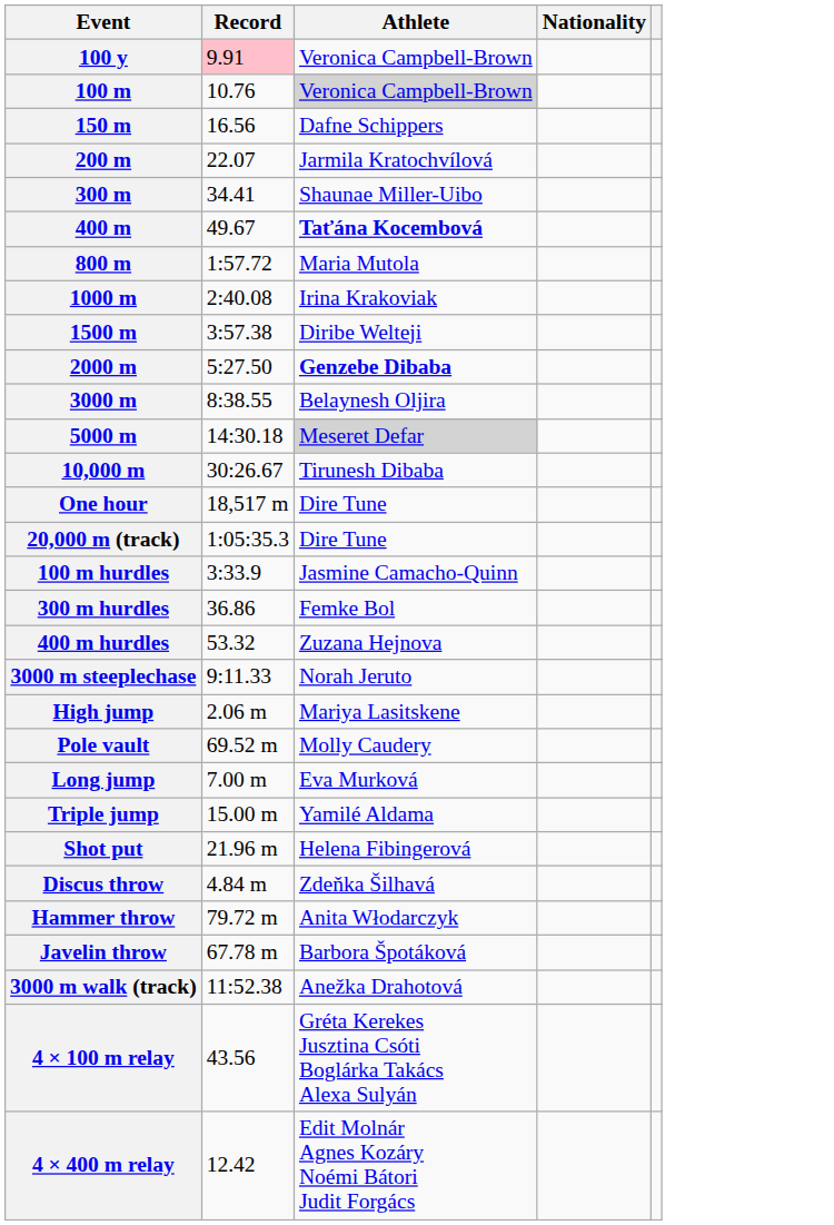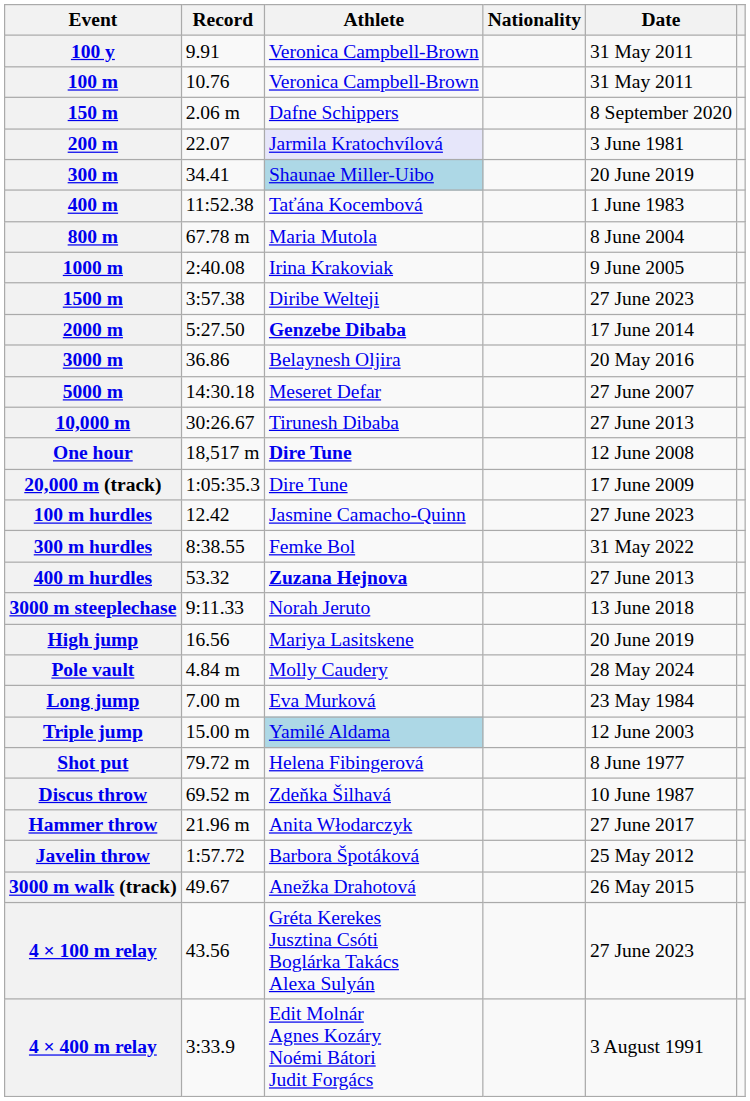 <table class="wikitable sticky-header plainrowheaders">
 <tr>
 <th scope="col">Event</th>
 <th scope="col">Record</th>
 <th scope="col">Athlete</th>
 <th scope="col">Nationality</th>
+<th scope="col">Date</th>
 <th scope="col"></th>
 </tr>
 <tr>
 <th scope="row"><a href='#'>100 y</a></th>
-<td style="background: pink;">9.91 </td>
+<td>9.91 </td>
 <td><a href='#'>Veronica Campbell-Brown</a></td>
 <td></td>
+<td>31 May 2011</td>
 <td></td>
 </tr>
 <tr>
 <th scope="row"><a href='#'>100 m</a></th>
 <td>10.76 </td>
-<td style="background: lightgrey;"><a href='#'>Veronica Campbell-Brown</a></td>
+<td><a href='#'>Veronica Campbell-Brown</a></td>
 <td></td>
+<td>31 May 2011</td>
 <td></td>
 </tr>
 <tr>
 <th scope="row"><a href='#'>150 m</a></th>
-<td>16.56 </td>
+<td>2.06 m</td>
 <td><a href='#'>Dafne Schippers</a></td>
 <td></td>
+<td>8 September 2020</td>
 <td></td>
 </tr>
 <tr>
 <th scope="row"><a href='#'>200 m</a></th>
 <td>22.07 </td>
-<td><a href='#'>Jarmila Kratochvílová</a></td>
+<td style="background: lavender;"><a href='#'>Jarmila Kratochvílová</a></td>
 <td></td>
+<td>3 June 1981</td>
 <td></td>
 </tr>
 <tr>
 <th scope="row"><a href='#'>300 m</a></th>
 <td>34.41</td>
-<td><a href='#'>Shaunae Miller-Uibo</a></td>
+<td style="background: lightblue;"><a href='#'>Shaunae Miller-Uibo</a></td>
 <td></td>
+<td>20 June 2019</td>
 <td></td>
 </tr>
 <tr>
 <th scope="row"><a href='#'>400 m</a></th>
-<td>49.67</td>
-<td><strong><a href='#'>Taťána Kocembová</a></strong></td>
+<td>11:52.38</td>
+<td><a href='#'>Taťána Kocembová</a></td>
 <td></td>
+<td>1 June 1983</td>
 <td></td>
 </tr>
 <tr>
 <th scope="row"><a href='#'>800 m</a></th>
-<td>1:57.72</td>
+<td>67.78 m</td>
 <td><a href='#'>Maria Mutola</a></td>
 <td></td>
+<td>8 June 2004</td>
 <td></td>
 </tr>
 <tr>
 <th scope="row"><a href='#'>1000 m</a></th>
 <td>2:40.08</td>
 <td><a href='#'>Irina Krakoviak</a></td>
 <td></td>
+<td>9 June 2005</td>
 <td></td>
 </tr>
 <tr>
 <th scope="row"><a href='#'>1500 m</a></th>
 <td>3:57.38</td>
 <td><a href='#'>Diribe Welteji</a></td>
 <td></td>
+<td>27 June 2023</td>
 <td></td>
 </tr>
 <tr>
 <th scope="row"><a href='#'>2000 m</a></th>
 <td>5:27.50</td>
 <td><strong><a href='#'>Genzebe Dibaba</a></strong></td>
 <td></td>
+<td>17 June 2014</td>
 <td></td>
 </tr>
 <tr>
 <th scope="row"><a href='#'>3000 m</a></th>
-<td>8:38.55</td>
+<td>36.86</td>
 <td><a href='#'>Belaynesh Oljira</a></td>
 <td></td>
+<td>20 May 2016</td>
 <td></td>
 </tr>
 <tr>
 <th scope="row"><a href='#'>5000 m</a></th>
 <td>14:30.18</td>
-<td style="background: lightgrey;"><a href='#'>Meseret Defar</a></td>
+<td><a href='#'>Meseret Defar</a></td>
 <td></td>
+<td>27 June 2007</td>
 <td></td>
 </tr>
 <tr>
 <th scope="row"><a href='#'>10,000 m</a></th>
 <td>30:26.67</td>
 <td><a href='#'>Tirunesh Dibaba</a></td>
 <td></td>
+<td>27 June 2013</td>
 <td></td>
 </tr>
 <tr>
 <th scope="row"><a href='#'>One hour</a></th>
 <td>18,517 m</td>
-<td><a href='#'>Dire Tune</a></td>
+<td><strong><a href='#'>Dire Tune</a></strong></td>
 <td></td>
+<td>12 June 2008</td>
 <td></td>
 </tr>
 <tr>
 <th scope="row"><a href='#'>20,000 m</a> (track)</th>
 <td>1:05:35.3</td>
 <td><a href='#'>Dire Tune</a></td>
 <td></td>
+<td>17 June 2009</td>
 <td></td>
 </tr>
 <tr>
 <th scope="row"><a href='#'>100 m hurdles</a></th>
-<td>3:33.9</td>
+<td>12.42 </td>
 <td><a href='#'>Jasmine Camacho-Quinn</a></td>
 <td></td>
+<td>27 June 2023</td>
 <td></td>
 </tr>
 <tr>
 <th scope="row"><a href='#'>300 m hurdles</a></th>
-<td>36.86</td>
+<td>8:38.55</td>
 <td><a href='#'>Femke Bol</a></td>
 <td></td>
+<td>31 May 2022</td>
 <td></td>
 </tr>
 <tr>
 <th scope="row"><a href='#'>400 m hurdles</a></th>
 <td>53.32</td>
-<td><a href='#'>Zuzana Hejnova</a></td>
+<td><strong><a href='#'>Zuzana Hejnova</a></strong></td>
 <td></td>
+<td>27 June 2013</td>
 <td></td>
 </tr>
 <tr>
 <th scope="row"><a href='#'>3000 m steeplechase</a></th>
 <td>9:11.33</td>
 <td><a href='#'>Norah Jeruto</a></td>
 <td></td>
+<td>13 June 2018</td>
 <td></td>
 </tr>
 <tr>
 <th scope="row"><a href='#'>High jump</a></th>
-<td>2.06 m</td>
+<td>16.56 </td>
 <td><a href='#'>Mariya Lasitskene</a></td>
 <td></td>
+<td>20 June 2019</td>
 <td></td>
 </tr>
 <tr>
 <th scope="row"><a href='#'>Pole vault</a></th>
-<td>69.52 m</td>
+<td>4.84 m</td>
 <td><a href='#'>Molly Caudery</a></td>
 <td></td>
+<td>28 May 2024</td>
 <td></td>
 </tr>
 <tr>
 <th scope="row"><a href='#'>Long jump</a></th>
 <td>7.00 m </td>
 <td><a href='#'>Eva Murková</a></td>
 <td></td>
+<td>23 May 1984</td>
 <td></td>
 </tr>
 <tr>
 <th scope="row"><a href='#'>Triple jump</a></th>
 <td>15.00 m </td>
-<td><a href='#'>Yamilé Aldama</a></td>
+<td style="background: lightblue;"><a href='#'>Yamilé Aldama</a></td>
 <td></td>
+<td>12 June 2003</td>
 <td></td>
 </tr>
 <tr>
 <th scope="row"><a href='#'>Shot put</a></th>
-<td>21.96 m</td>
+<td>79.72 m</td>
 <td><a href='#'>Helena Fibingerová</a></td>
 <td></td>
+<td>8 June 1977</td>
 <td></td>
 </tr>
 <tr>
 <th scope="row"><a href='#'>Discus throw</a></th>
-<td>4.84 m</td>
+<td>69.52 m</td>
 <td><a href='#'>Zdeňka Šilhavá</a></td>
 <td></td>
+<td>10 June 1987</td>
 <td></td>
 </tr>
 <tr>
 <th scope="row"><a href='#'>Hammer throw</a></th>
-<td>79.72 m</td>
+<td>21.96 m</td>
 <td><a href='#'>Anita Włodarczyk</a></td>
 <td></td>
+<td>27 June 2017</td>
 <td></td>
 </tr>
 <tr>
 <th scope="row"><a href='#'>Javelin throw</a></th>
-<td>67.78 m</td>
+<td>1:57.72</td>
 <td><a href='#'>Barbora Špotáková</a></td>
 <td></td>
+<td>25 May 2012</td>
 <td></td>
 </tr>
 <tr>
 <th scope="row"><a href='#'>3000 m walk</a> (track)</th>
-<td>11:52.38</td>
+<td>49.67</td>
 <td><a href='#'>Anežka Drahotová</a></td>
 <td></td>
+<td>26 May 2015</td>
 <td></td>
 </tr>
 <tr>
 <th scope="row"><a href='#'>4 × 100 m relay</a></th>
 <td>43.56</td>
 <td><a href='#'>Gréta Kerekes</a><br><a href='#'>Jusztina Csóti</a><br><a href='#'>Boglárka Takács</a><br><a href='#'>Alexa Sulyán</a></td>
 <td></td>
+<td>27 June 2023</td>
 <td></td>
 </tr>
 <tr>
 <th scope="row"><a href='#'>4 × 400 m relay</a></th>
-<td>12.42 </td>
+<td>3:33.9</td>
 <td><a href='#'>Edit Molnár</a><br><a href='#'>Agnes Kozáry</a><br><a href='#'>Noémi Bátori</a><br><a href='#'>Judit Forgács</a></td>
 <td></td>
+<td>3 August 1991</td>
 <td></td>
 </tr>
 </table>
